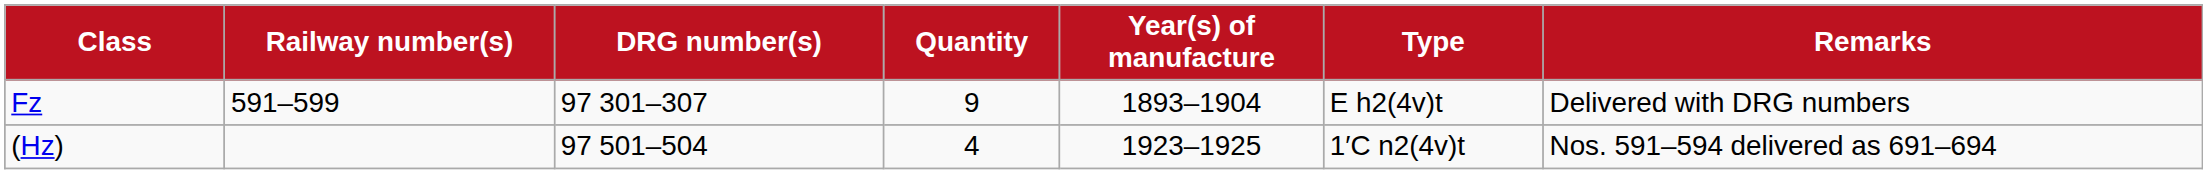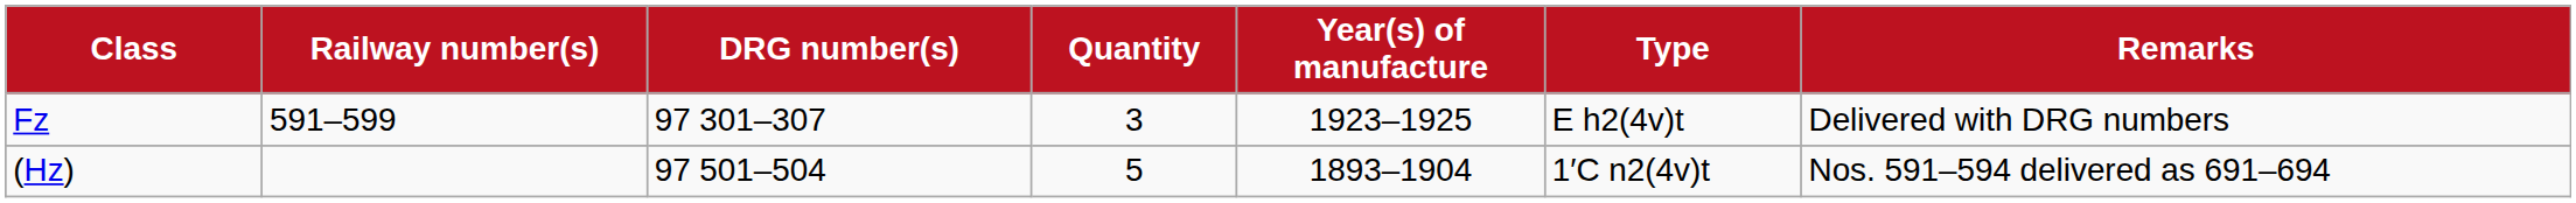 <table class="wikitable"  width="100%">
 <tr>
 <th style="color:#ffffff; background:#bd1220" width="10%">Class</th>
 <th style="color:#ffffff; background:#bd1220" width="15%">Railway number(s)</th>
 <th style="color:#ffffff; background:#bd1220" width="15%">DRG number(s)</th>
 <th style="color:#ffffff; background:#bd1220" width="8%">Quantity</th>
 <th style="color:#ffffff; background:#bd1220" width="12%">Year(s) of manufacture</th>
 <th style="color:#ffffff; background:#bd1220" width="10%">Type</th>
 <th style="color:#ffffff; background:#bd1220" width="30%">Remarks</th>
 </tr>
 <tr>
 <td><a href='#'>Fz</a></td>
 <td>591–599</td>
 <td>97 301–307</td>
-<td align="center">9</td>
-<td align="center">1893–1904</td>
+<td align="center">3</td>
+<td align="center">1923–1925</td>
 <td>E h2(4v)t</td>
 <td>Delivered with DRG numbers</td>
 </tr>
 <tr>
 <td>(<a href='#'>Hz</a>)</td>
 <td></td>
 <td>97 501–504</td>
-<td align="center">4</td>
-<td align="center">1923–1925</td>
+<td align="center">5</td>
+<td align="center">1893–1904</td>
 <td>1′C n2(4v)t</td>
 <td>Nos. 591–594 delivered as 691–694</td>
 </tr>
 </table>
